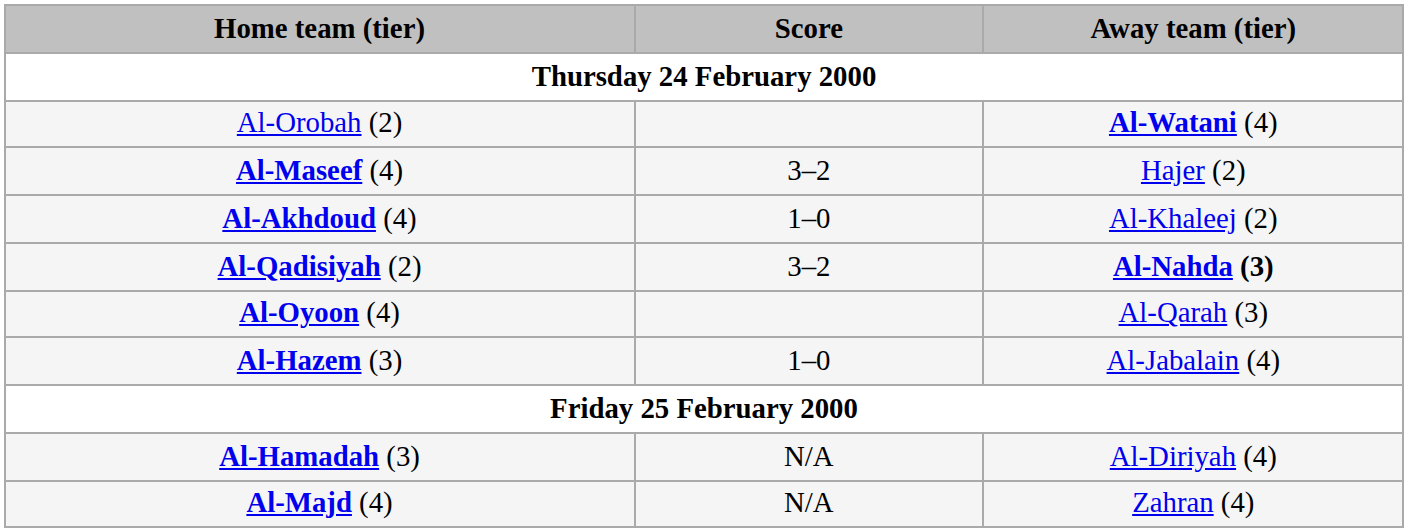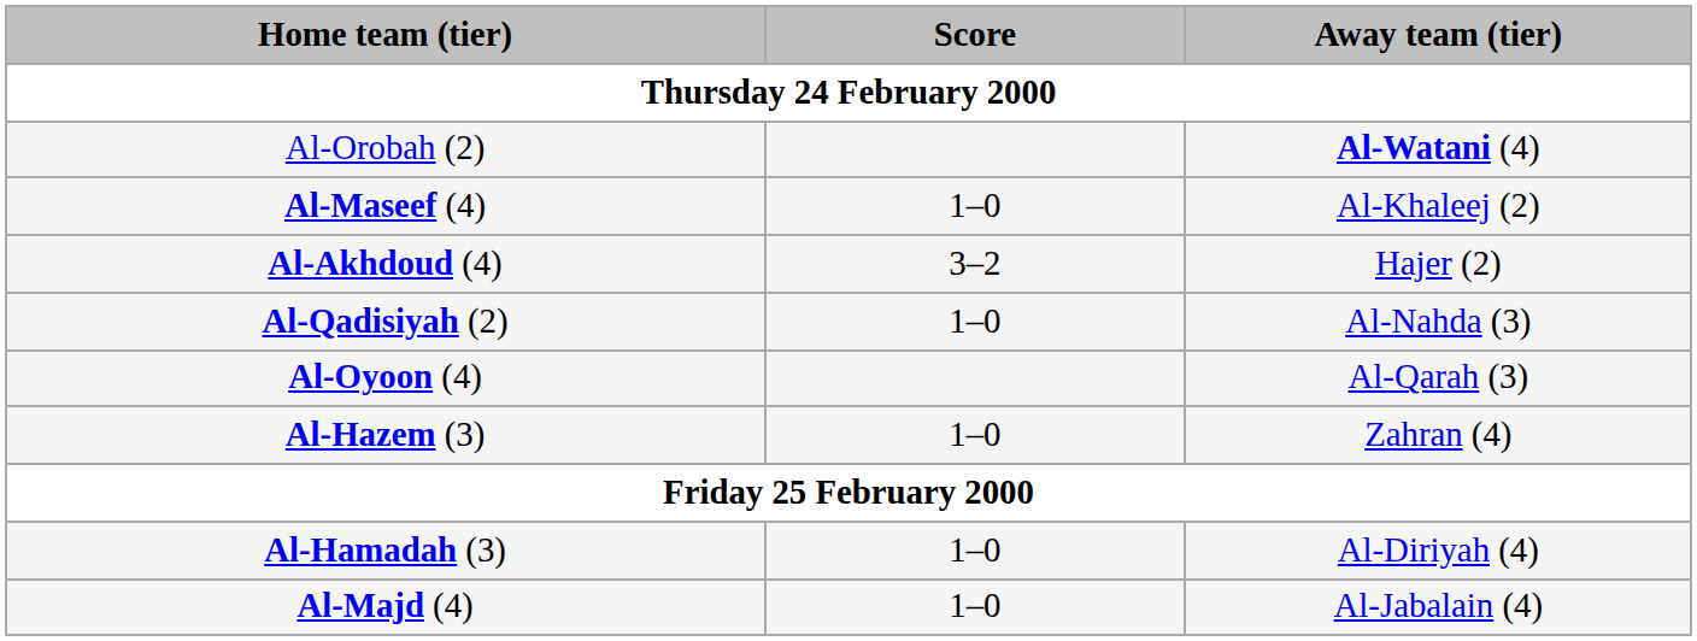 <table class="wikitable" style="width: 700px; background:WhiteSmoke; text-align:center; font-size:90%">
 <tr>
 <td scope="col" style="width: 45%; background:silver;"><strong>Home team (tier)</strong></td>
 <td scope="col" style="width: 25%; background:silver;"><strong>Score</strong></td>
 <td scope="col" style="width: 45%; background:silver;"><strong>Away team (tier)</strong></td>
 </tr>
 <tr>
 <td colspan="5" style= background:White><strong>Thursday 24 February 2000</strong></td>
 </tr>
 <tr>
 <td><a href='#'>Al-Orobah</a> (2)</td>
 <td></td>
 <td><strong><a href='#'>Al-Watani</a></strong> (4)</td>
 </tr>
 <tr>
 <td><strong><a href='#'>Al-Maseef</a></strong> (4)</td>
+<td>1–0</td>
+<td><a href='#'>Al-Khaleej</a> (2)</td>
+</tr>
+<tr>
+<td><strong><a href='#'>Al-Akhdoud</a></strong> (4)</td>
 <td>3–2</td>
 <td><a href='#'>Hajer</a> (2)</td>
 </tr>
 <tr>
-<td><strong><a href='#'>Al-Akhdoud</a></strong> (4)</td>
+<td><strong><a href='#'>Al-Qadisiyah</a></strong> (2)</td>
 <td>1–0</td>
-<td><a href='#'>Al-Khaleej</a> (2)</td>
-</tr>
-<tr>
-<td><strong><a href='#'>Al-Qadisiyah</a></strong> (2)</td>
-<td>3–2</td>
-<td><strong><a href='#'>Al-Nahda</a> (3)</strong></td>
+<td><a href='#'>Al-Nahda</a> (3)</td>
 </tr>
 <tr>
 <td><strong><a href='#'>Al-Oyoon</a></strong> (4)</td>
 <td></td>
 <td><a href='#'>Al-Qarah</a> (3)</td>
 </tr>
 <tr>
 <td><strong><a href='#'>Al-Hazem</a></strong> (3)</td>
 <td>1–0</td>
-<td><a href='#'>Al-Jabalain</a> (4)</td>
+<td><a href='#'>Zahran</a> (4)</td>
 </tr>
 <tr>
 <td colspan="5" style= background:White><strong>Friday 25 February 2000</strong></td>
 </tr>
 <tr>
 <td><strong><a href='#'>Al-Hamadah</a></strong> (3)</td>
-<td>N/A</td>
+<td>1–0</td>
 <td><a href='#'>Al-Diriyah</a> (4)</td>
 </tr>
 <tr>
 <td><strong><a href='#'>Al-Majd</a></strong> (4)</td>
-<td>N/A</td>
-<td><a href='#'>Zahran</a> (4)</td>
+<td>1–0</td>
+<td><a href='#'>Al-Jabalain</a> (4)</td>
 </tr>
 <tr>
 </tr>
 </table>
